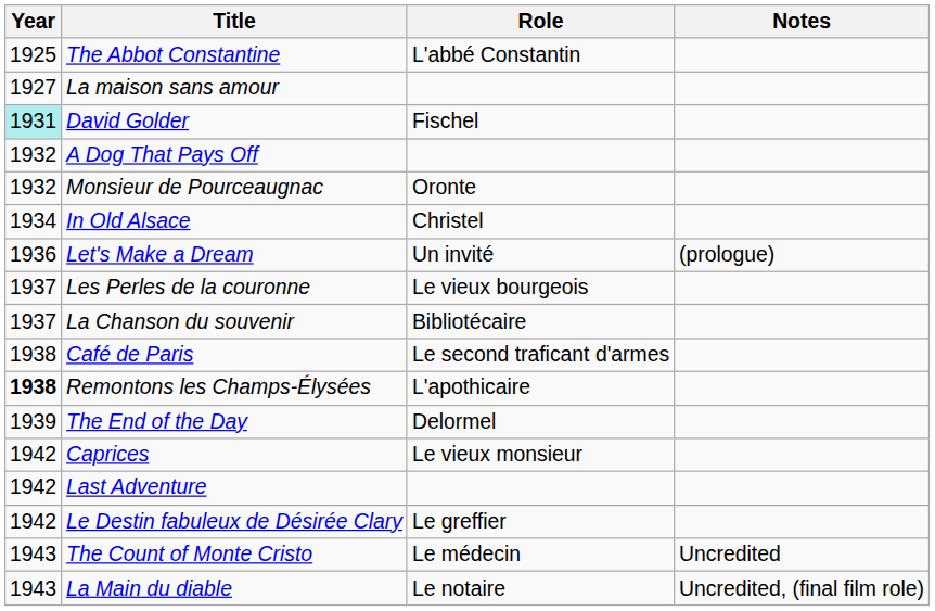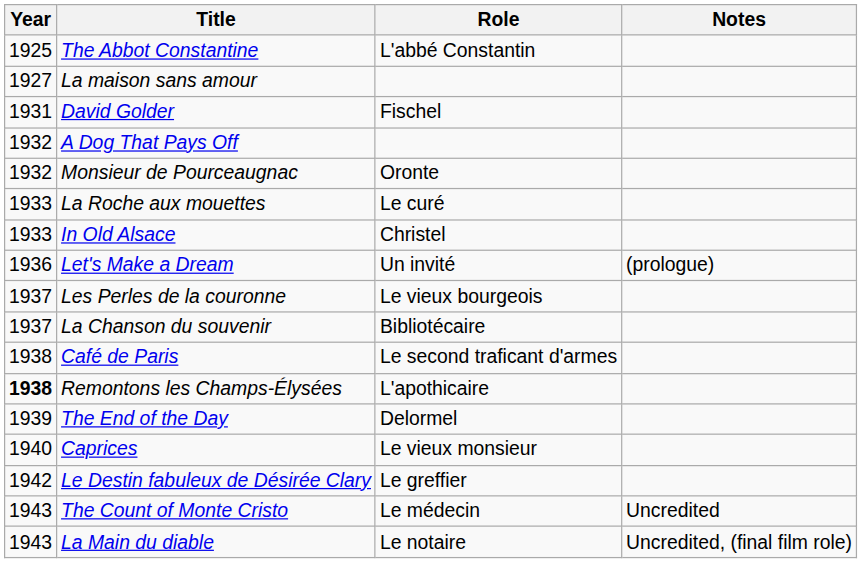 <table class="wikitable">
 <tr>
 <th>Year</th>
 <th>Title</th>
 <th>Role</th>
 <th>Notes</th>
 </tr>
 <tr>
 <td>1925</td>
 <td><em><a href='#'>The Abbot Constantine</a></em></td>
 <td>L'abbé Constantin</td>
 <td></td>
 </tr>
 <tr>
 <td>1927</td>
 <td><em>La maison sans amour</em></td>
 <td></td>
 <td></td>
 </tr>
 <tr>
-<td style="background: paleturquoise;">1931</td>
+<td>1931</td>
 <td><em><a href='#'>David Golder</a></em></td>
 <td>Fischel</td>
 <td></td>
 </tr>
 <tr>
 <td>1932</td>
 <td><em><a href='#'>A Dog That Pays Off</a></em></td>
 <td></td>
 <td></td>
 </tr>
 <tr>
 <td>1932</td>
 <td><em>Monsieur de Pourceaugnac</em></td>
 <td>Oronte</td>
 <td></td>
 </tr>
 <tr>
-<td>1934</td>
+<td>1933</td>
+<td><em>La Roche aux mouettes</em></td>
+<td>Le curé</td>
+<td></td>
+</tr>
+<tr>
+<td>1933</td>
 <td><em><a href='#'>In Old Alsace</a></em></td>
 <td>Christel</td>
 <td></td>
 </tr>
 <tr>
 <td>1936</td>
 <td><em><a href='#'>Let's Make a Dream</a></em></td>
 <td>Un invité</td>
 <td>(prologue)</td>
 </tr>
 <tr>
 <td>1937</td>
 <td><em>Les Perles de la couronne</em></td>
 <td>Le vieux bourgeois</td>
 <td></td>
 </tr>
 <tr>
 <td>1937</td>
 <td><em>La Chanson du souvenir</em></td>
 <td>Bibliotécaire</td>
 <td></td>
 </tr>
 <tr>
 <td>1938</td>
 <td><em><a href='#'>Café de Paris</a></em></td>
 <td>Le second traficant d'armes</td>
 <td></td>
 </tr>
 <tr>
 <td><strong>1938</strong></td>
 <td><em>Remontons les Champs-Élysées</em></td>
 <td>L'apothicaire</td>
 <td></td>
 </tr>
 <tr>
 <td>1939</td>
 <td><em><a href='#'>The End of the Day</a></em></td>
 <td>Delormel</td>
 <td></td>
 </tr>
 <tr>
-<td>1942</td>
+<td>1940</td>
 <td><em><a href='#'>Caprices</a></em></td>
 <td>Le vieux monsieur</td>
-<td></td>
-</tr>
-<tr>
-<td>1942</td>
-<td><em><a href='#'>Last Adventure</a></em></td>
-<td></td>
 <td></td>
 </tr>
 <tr>
 <td>1942</td>
 <td><em><a href='#'>Le Destin fabuleux de Désirée Clary</a></em></td>
 <td>Le greffier</td>
 <td></td>
 </tr>
 <tr>
 <td>1943</td>
 <td><em><a href='#'>The Count of Monte Cristo</a></em></td>
 <td>Le médecin</td>
 <td>Uncredited</td>
 </tr>
 <tr>
 <td>1943</td>
 <td><em><a href='#'>La Main du diable</a></em></td>
 <td>Le notaire</td>
 <td>Uncredited, (final film role)</td>
 </tr>
 </table>
